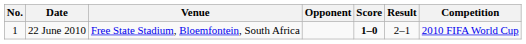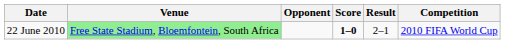 <table class="wikitable sortable">
 <tr>
-<th scope="col">No.</th>
 <th scope="col">Date</th>
 <th scope="col">Venue</th>
 <th scope="col">Opponent</th>
 <th scope="col">Score</th>
 <th scope="col">Result</th>
 <th scope="col">Competition</th>
 </tr>
 <tr>
-<td align="center">1</td>
 <td>22 June 2010</td>
-<td><a href='#'>Free State Stadium</a>, <a href='#'>Bloemfontein</a>, South Africa</td>
+<td style="background: lightgreen;"><a href='#'>Free State Stadium</a>, <a href='#'>Bloemfontein</a>, South Africa</td>
 <td></td>
 <td align="center"><strong>1–0</strong></td>
 <td align="center">2–1</td>
 <td><a href='#'>2010 FIFA World Cup</a></td>
 </tr>
 </table>
